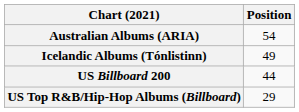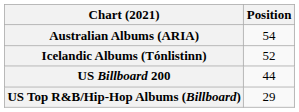 <table class="wikitable sortable plainrowheaders" style="text-align:center">
 <tr>
 <th scope="col">Chart (2021)</th>
 <th scope="col">Position</th>
 </tr>
 <tr>
 <th scope="row">Australian Albums (ARIA)</th>
 <td>54</td>
 </tr>
 <tr>
 <th scope="row">Icelandic Albums (Tónlistinn)</th>
-<td>49</td>
+<td>52</td>
 </tr>
 <tr>
 <th scope="row">US <em>Billboard</em> 200</th>
 <td>44</td>
 </tr>
 <tr>
 <th scope="row">US Top R&B/Hip-Hop Albums (<em>Billboard</em>)</th>
 <td>29</td>
 </tr>
 </table>
